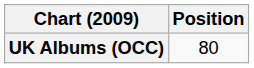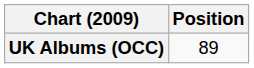 <table class="wikitable plainrowheaders" style="text-align:center">
 <tr>
 <th scope="col">Chart (2009)</th>
 <th scope="col">Position</th>
 </tr>
 <tr>
 <th scope="row">UK Albums (OCC)</th>
-<td>80</td>
+<td>89</td>
 </tr>
 </table>
